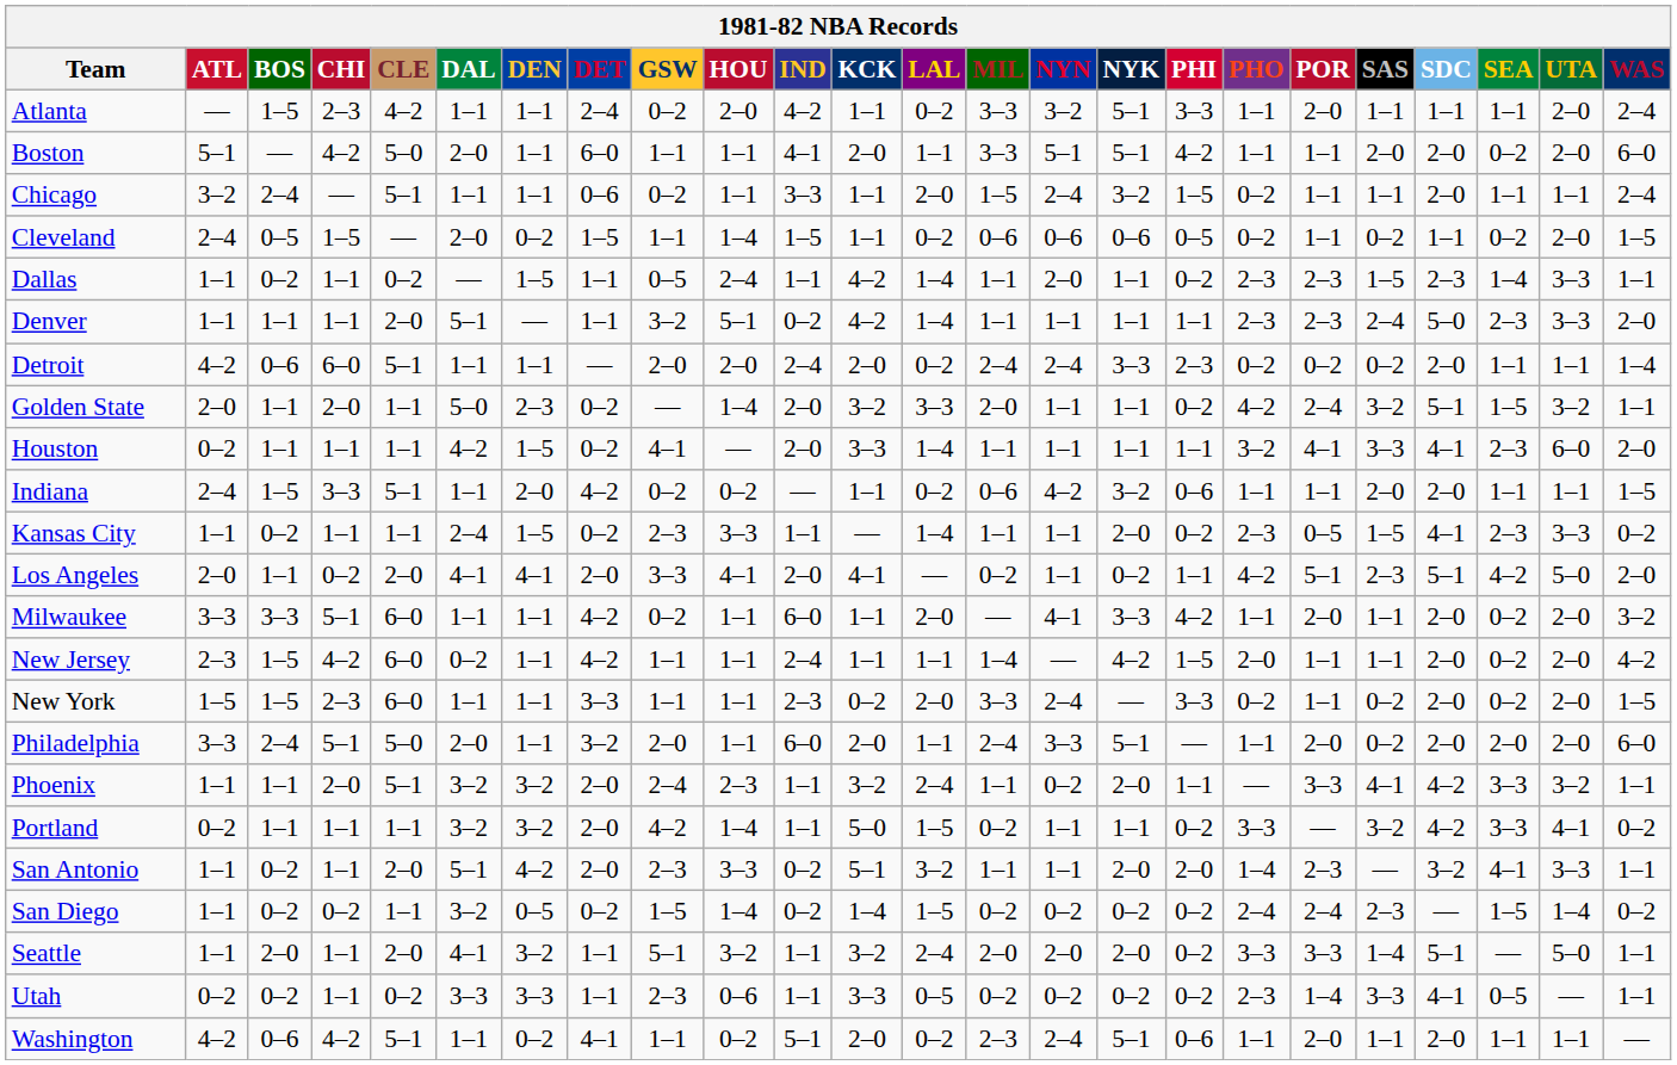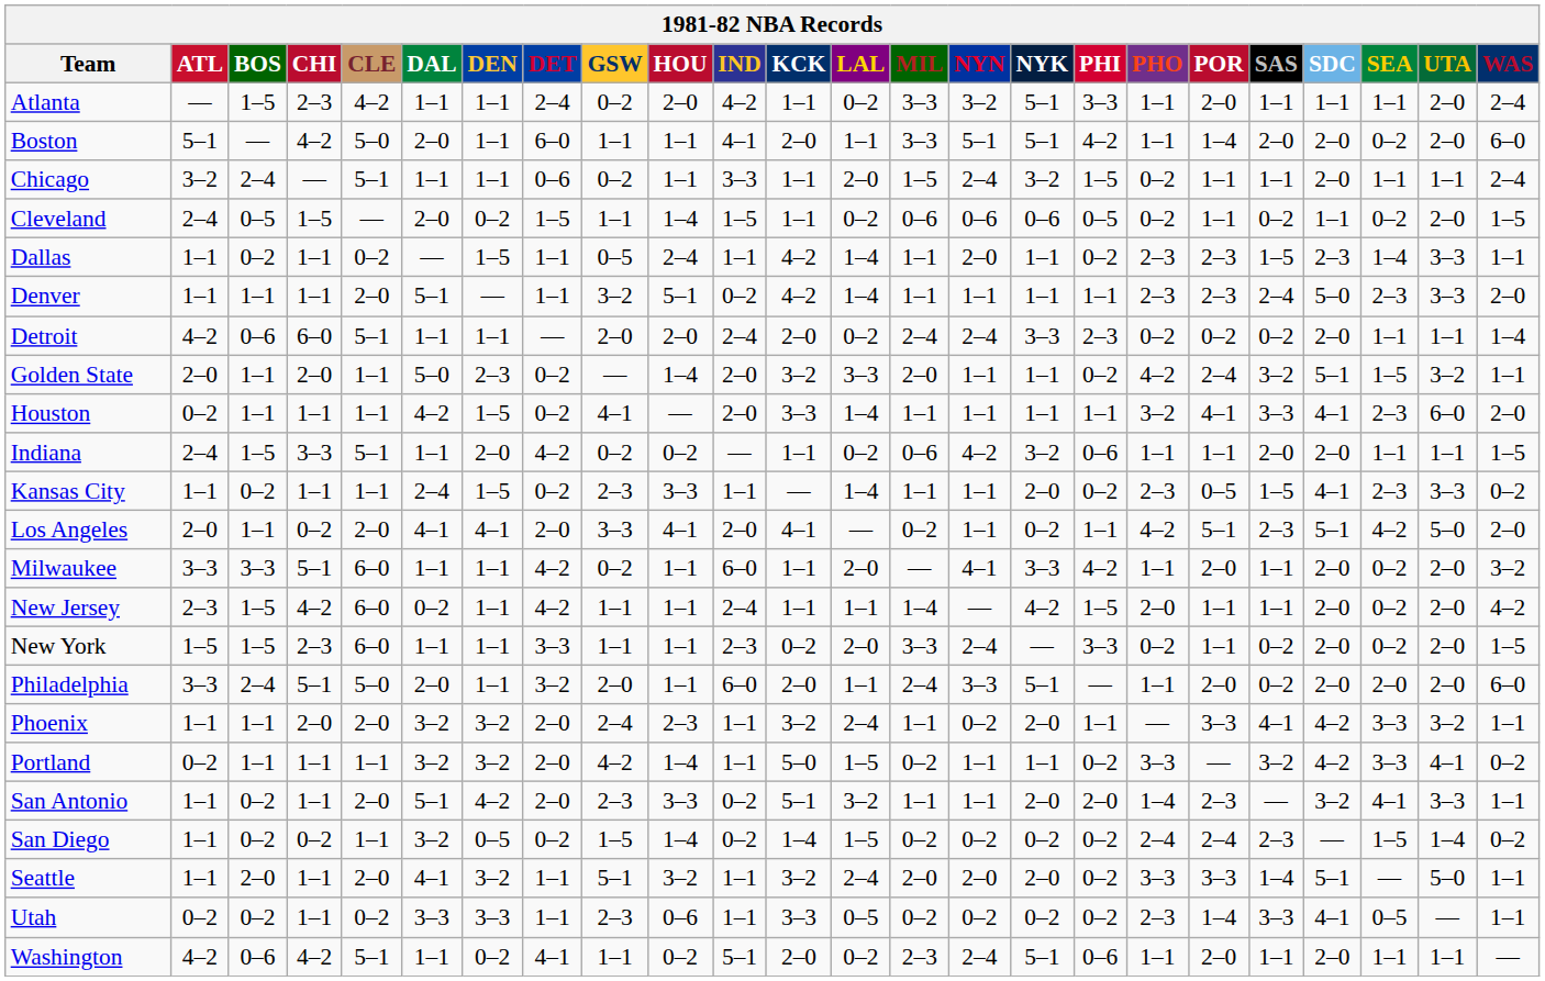 <table class="wikitable" style="font-size:95%; text-align:center;">
 <tr>
 <th colspan=24>1981-82 NBA Records</th>
 </tr>
 <tr>
 <th width=100>Team</th>
 <th style="background:#C90F2E;color:#FFFFFF;width=35">ATL</th>
 <th style="background:#006400;color:#FFFFFF;width=35">BOS</th>
 <th style="background:#BA0C2F;color:#FFFFFF;width=35">CHI</th>
 <th style="background:#C89A69;color:#77222F;width=35">CLE</th>
 <th style="background:#00843D;color:#FFFFFF;width=35">DAL</th>
 <th style="background:#003EA4;color:#FDC835;width=35">DEN</th>
 <th style="background:#003EA4;color:#D50032;width=35">DET</th>
 <th style="background:#FFC62C;color:#012F6B;width=35">GSW</th>
 <th style="background:#BA0C2F;color:#FFFFFF;width=35">HOU</th>
 <th style="background:#2C3294;color:#FCC624;width=35">IND</th>
 <th style="background:#012F6B;color:#FFFFFF;width=35">KCK</th>
 <th style="background:#800080;color:#FFD700;width=35">LAL</th>
 <th style="background:#006400;color:#B22222;width=35">MIL</th>
 <th style="background:#0032A1;color:#E5002B;width=35">NYN</th>
 <th style="background:#031E41;color:#FFFFFF;width=35">NYK</th>
 <th style="background:#D40032;color:#FFFFFF;width=35">PHI</th>
 <th style="background:#702F8B;color:#FA4417;width=35">PHO</th>
 <th style="background:#BA0C2F;color:#FFFFFF;width=35">POR</th>
 <th style="background:#000000;color:#C0C0C0;width=35">SAS</th>
 <th style="background:#6BB3E6;color:#FFFFFF;width=35">SDC</th>
 <th style="background:#00843D;color:#FFCD01;width=35">SEA</th>
 <th style="background:#046B38;color:#FCC200;width=35">UTA</th>
 <th style="background:#012F6D;color:#BA0C2F;width=35">WAS</th>
 </tr>
 <tr>
 <td style="text-align:left;"><a href='#'>Atlanta</a></td>
 <td>—</td>
 <td>1–5</td>
 <td>2–3</td>
 <td>4–2</td>
 <td>1–1</td>
 <td>1–1</td>
 <td>2–4</td>
 <td>0–2</td>
 <td>2–0</td>
 <td>4–2</td>
 <td>1–1</td>
 <td>0–2</td>
 <td>3–3</td>
 <td>3–2</td>
 <td>5–1</td>
 <td>3–3</td>
 <td>1–1</td>
 <td>2–0</td>
 <td>1–1</td>
 <td>1–1</td>
 <td>1–1</td>
 <td>2–0</td>
 <td>2–4</td>
 </tr>
 <tr>
 <td style="text-align:left;"><a href='#'>Boston</a></td>
 <td>5–1</td>
 <td>—</td>
 <td>4–2</td>
 <td>5–0</td>
 <td>2–0</td>
 <td>1–1</td>
 <td>6–0</td>
 <td>1–1</td>
 <td>1–1</td>
 <td>4–1</td>
 <td>2–0</td>
 <td>1–1</td>
 <td>3–3</td>
 <td>5–1</td>
 <td>5–1</td>
 <td>4–2</td>
 <td>1–1</td>
-<td>1–1</td>
+<td>1–4</td>
 <td>2–0</td>
 <td>2–0</td>
 <td>0–2</td>
 <td>2–0</td>
 <td>6–0</td>
 </tr>
 <tr>
 <td style="text-align:left;"><a href='#'>Chicago</a></td>
 <td>3–2</td>
 <td>2–4</td>
 <td>—</td>
 <td>5–1</td>
 <td>1–1</td>
 <td>1–1</td>
 <td>0–6</td>
 <td>0–2</td>
 <td>1–1</td>
 <td>3–3</td>
 <td>1–1</td>
 <td>2–0</td>
 <td>1–5</td>
 <td>2–4</td>
 <td>3–2</td>
 <td>1–5</td>
 <td>0–2</td>
 <td>1–1</td>
 <td>1–1</td>
 <td>2–0</td>
 <td>1–1</td>
 <td>1–1</td>
 <td>2–4</td>
 </tr>
 <tr>
 <td style="text-align:left;"><a href='#'>Cleveland</a></td>
 <td>2–4</td>
 <td>0–5</td>
 <td>1–5</td>
 <td>—</td>
 <td>2–0</td>
 <td>0–2</td>
 <td>1–5</td>
 <td>1–1</td>
 <td>1–4</td>
 <td>1–5</td>
 <td>1–1</td>
 <td>0–2</td>
 <td>0–6</td>
 <td>0–6</td>
 <td>0–6</td>
 <td>0–5</td>
 <td>0–2</td>
 <td>1–1</td>
 <td>0–2</td>
 <td>1–1</td>
 <td>0–2</td>
 <td>2–0</td>
 <td>1–5</td>
 </tr>
 <tr>
 <td style="text-align:left;"><a href='#'>Dallas</a></td>
 <td>1–1</td>
 <td>0–2</td>
 <td>1–1</td>
 <td>0–2</td>
 <td>—</td>
 <td>1–5</td>
 <td>1–1</td>
 <td>0–5</td>
 <td>2–4</td>
 <td>1–1</td>
 <td>4–2</td>
 <td>1–4</td>
 <td>1–1</td>
 <td>2–0</td>
 <td>1–1</td>
 <td>0–2</td>
 <td>2–3</td>
 <td>2–3</td>
 <td>1–5</td>
 <td>2–3</td>
 <td>1–4</td>
 <td>3–3</td>
 <td>1–1</td>
 </tr>
 <tr>
 <td style="text-align:left;"><a href='#'>Denver</a></td>
 <td>1–1</td>
 <td>1–1</td>
 <td>1–1</td>
 <td>2–0</td>
 <td>5–1</td>
 <td>—</td>
 <td>1–1</td>
 <td>3–2</td>
 <td>5–1</td>
 <td>0–2</td>
 <td>4–2</td>
 <td>1–4</td>
 <td>1–1</td>
 <td>1–1</td>
 <td>1–1</td>
 <td>1–1</td>
 <td>2–3</td>
 <td>2–3</td>
 <td>2–4</td>
 <td>5–0</td>
 <td>2–3</td>
 <td>3–3</td>
 <td>2–0</td>
 </tr>
 <tr>
 <td style="text-align:left;"><a href='#'>Detroit</a></td>
 <td>4–2</td>
 <td>0–6</td>
 <td>6–0</td>
 <td>5–1</td>
 <td>1–1</td>
 <td>1–1</td>
 <td>—</td>
 <td>2–0</td>
 <td>2–0</td>
 <td>2–4</td>
 <td>2–0</td>
 <td>0–2</td>
 <td>2–4</td>
 <td>2–4</td>
 <td>3–3</td>
 <td>2–3</td>
 <td>0–2</td>
 <td>0–2</td>
 <td>0–2</td>
 <td>2–0</td>
 <td>1–1</td>
 <td>1–1</td>
 <td>1–4</td>
 </tr>
 <tr>
 <td style="text-align:left;"><a href='#'>Golden State</a></td>
 <td>2–0</td>
 <td>1–1</td>
 <td>2–0</td>
 <td>1–1</td>
 <td>5–0</td>
 <td>2–3</td>
 <td>0–2</td>
 <td>—</td>
 <td>1–4</td>
 <td>2–0</td>
 <td>3–2</td>
 <td>3–3</td>
 <td>2–0</td>
 <td>1–1</td>
 <td>1–1</td>
 <td>0–2</td>
 <td>4–2</td>
 <td>2–4</td>
 <td>3–2</td>
 <td>5–1</td>
 <td>1–5</td>
 <td>3–2</td>
 <td>1–1</td>
 </tr>
 <tr>
 <td style="text-align:left;"><a href='#'>Houston</a></td>
 <td>0–2</td>
 <td>1–1</td>
 <td>1–1</td>
 <td>1–1</td>
 <td>4–2</td>
 <td>1–5</td>
 <td>0–2</td>
 <td>4–1</td>
 <td>—</td>
 <td>2–0</td>
 <td>3–3</td>
 <td>1–4</td>
 <td>1–1</td>
 <td>1–1</td>
 <td>1–1</td>
 <td>1–1</td>
 <td>3–2</td>
 <td>4–1</td>
 <td>3–3</td>
 <td>4–1</td>
 <td>2–3</td>
 <td>6–0</td>
 <td>2–0</td>
 </tr>
 <tr>
 <td style="text-align:left;"><a href='#'>Indiana</a></td>
 <td>2–4</td>
 <td>1–5</td>
 <td>3–3</td>
 <td>5–1</td>
 <td>1–1</td>
 <td>2–0</td>
 <td>4–2</td>
 <td>0–2</td>
 <td>0–2</td>
 <td>—</td>
 <td>1–1</td>
 <td>0–2</td>
 <td>0–6</td>
 <td>4–2</td>
 <td>3–2</td>
 <td>0–6</td>
 <td>1–1</td>
 <td>1–1</td>
 <td>2–0</td>
 <td>2–0</td>
 <td>1–1</td>
 <td>1–1</td>
 <td>1–5</td>
 </tr>
 <tr>
 <td style="text-align:left;"><a href='#'>Kansas City</a></td>
 <td>1–1</td>
 <td>0–2</td>
 <td>1–1</td>
 <td>1–1</td>
 <td>2–4</td>
 <td>1–5</td>
 <td>0–2</td>
 <td>2–3</td>
 <td>3–3</td>
 <td>1–1</td>
 <td>—</td>
 <td>1–4</td>
 <td>1–1</td>
 <td>1–1</td>
 <td>2–0</td>
 <td>0–2</td>
 <td>2–3</td>
 <td>0–5</td>
 <td>1–5</td>
 <td>4–1</td>
 <td>2–3</td>
 <td>3–3</td>
 <td>0–2</td>
 </tr>
 <tr>
 <td style="text-align:left;"><a href='#'>Los Angeles</a></td>
 <td>2–0</td>
 <td>1–1</td>
 <td>0–2</td>
 <td>2–0</td>
 <td>4–1</td>
 <td>4–1</td>
 <td>2–0</td>
 <td>3–3</td>
 <td>4–1</td>
 <td>2–0</td>
 <td>4–1</td>
 <td>—</td>
 <td>0–2</td>
 <td>1–1</td>
 <td>0–2</td>
 <td>1–1</td>
 <td>4–2</td>
 <td>5–1</td>
 <td>2–3</td>
 <td>5–1</td>
 <td>4–2</td>
 <td>5–0</td>
 <td>2–0</td>
 </tr>
 <tr>
 <td style="text-align:left;"><a href='#'>Milwaukee</a></td>
 <td>3–3</td>
 <td>3–3</td>
 <td>5–1</td>
 <td>6–0</td>
 <td>1–1</td>
 <td>1–1</td>
 <td>4–2</td>
 <td>0–2</td>
 <td>1–1</td>
 <td>6–0</td>
 <td>1–1</td>
 <td>2–0</td>
 <td>—</td>
 <td>4–1</td>
 <td>3–3</td>
 <td>4–2</td>
 <td>1–1</td>
 <td>2–0</td>
 <td>1–1</td>
 <td>2–0</td>
 <td>0–2</td>
 <td>2–0</td>
 <td>3–2</td>
 </tr>
 <tr>
 <td style="text-align:left;"><a href='#'>New Jersey</a></td>
 <td>2–3</td>
 <td>1–5</td>
 <td>4–2</td>
 <td>6–0</td>
 <td>0–2</td>
 <td>1–1</td>
 <td>4–2</td>
 <td>1–1</td>
 <td>1–1</td>
 <td>2–4</td>
 <td>1–1</td>
 <td>1–1</td>
 <td>1–4</td>
 <td>—</td>
 <td>4–2</td>
 <td>1–5</td>
 <td>2–0</td>
 <td>1–1</td>
 <td>1–1</td>
 <td>2–0</td>
 <td>0–2</td>
 <td>2–0</td>
 <td>4–2</td>
 </tr>
 <tr>
 <td style="text-align:left;">New York</td>
 <td>1–5</td>
 <td>1–5</td>
 <td>2–3</td>
 <td>6–0</td>
 <td>1–1</td>
 <td>1–1</td>
 <td>3–3</td>
 <td>1–1</td>
 <td>1–1</td>
 <td>2–3</td>
 <td>0–2</td>
 <td>2–0</td>
 <td>3–3</td>
 <td>2–4</td>
 <td>—</td>
 <td>3–3</td>
 <td>0–2</td>
 <td>1–1</td>
 <td>0–2</td>
 <td>2–0</td>
 <td>0–2</td>
 <td>2–0</td>
 <td>1–5</td>
 </tr>
 <tr>
 <td style="text-align:left;"><a href='#'>Philadelphia</a></td>
 <td>3–3</td>
 <td>2–4</td>
 <td>5–1</td>
 <td>5–0</td>
 <td>2–0</td>
 <td>1–1</td>
 <td>3–2</td>
 <td>2–0</td>
 <td>1–1</td>
 <td>6–0</td>
 <td>2–0</td>
 <td>1–1</td>
 <td>2–4</td>
 <td>3–3</td>
 <td>5–1</td>
 <td>—</td>
 <td>1–1</td>
 <td>2–0</td>
 <td>0–2</td>
 <td>2–0</td>
 <td>2–0</td>
 <td>2–0</td>
 <td>6–0</td>
 </tr>
 <tr>
 <td style="text-align:left;"><a href='#'>Phoenix</a></td>
 <td>1–1</td>
 <td>1–1</td>
 <td>2–0</td>
-<td>5–1</td>
+<td>2–0</td>
 <td>3–2</td>
 <td>3–2</td>
 <td>2–0</td>
 <td>2–4</td>
 <td>2–3</td>
 <td>1–1</td>
 <td>3–2</td>
 <td>2–4</td>
 <td>1–1</td>
 <td>0–2</td>
 <td>2–0</td>
 <td>1–1</td>
 <td>—</td>
 <td>3–3</td>
 <td>4–1</td>
 <td>4–2</td>
 <td>3–3</td>
 <td>3–2</td>
 <td>1–1</td>
 </tr>
 <tr>
 <td style="text-align:left;"><a href='#'>Portland</a></td>
 <td>0–2</td>
 <td>1–1</td>
 <td>1–1</td>
 <td>1–1</td>
 <td>3–2</td>
 <td>3–2</td>
 <td>2–0</td>
 <td>4–2</td>
 <td>1–4</td>
 <td>1–1</td>
 <td>5–0</td>
 <td>1–5</td>
 <td>0–2</td>
 <td>1–1</td>
 <td>1–1</td>
 <td>0–2</td>
 <td>3–3</td>
 <td>—</td>
 <td>3–2</td>
 <td>4–2</td>
 <td>3–3</td>
 <td>4–1</td>
 <td>0–2</td>
 </tr>
 <tr>
 <td style="text-align:left;"><a href='#'>San Antonio</a></td>
 <td>1–1</td>
 <td>0–2</td>
 <td>1–1</td>
 <td>2–0</td>
 <td>5–1</td>
 <td>4–2</td>
 <td>2–0</td>
 <td>2–3</td>
 <td>3–3</td>
 <td>0–2</td>
 <td>5–1</td>
 <td>3–2</td>
 <td>1–1</td>
 <td>1–1</td>
 <td>2–0</td>
 <td>2–0</td>
 <td>1–4</td>
 <td>2–3</td>
 <td>—</td>
 <td>3–2</td>
 <td>4–1</td>
 <td>3–3</td>
 <td>1–1</td>
 </tr>
 <tr>
 <td style="text-align:left;"><a href='#'>San Diego</a></td>
 <td>1–1</td>
 <td>0–2</td>
 <td>0–2</td>
 <td>1–1</td>
 <td>3–2</td>
 <td>0–5</td>
 <td>0–2</td>
 <td>1–5</td>
 <td>1–4</td>
 <td>0–2</td>
 <td>1–4</td>
 <td>1–5</td>
 <td>0–2</td>
 <td>0–2</td>
 <td>0–2</td>
 <td>0–2</td>
 <td>2–4</td>
 <td>2–4</td>
 <td>2–3</td>
 <td>—</td>
 <td>1–5</td>
 <td>1–4</td>
 <td>0–2</td>
 </tr>
 <tr>
 <td style="text-align:left;"><a href='#'>Seattle</a></td>
 <td>1–1</td>
 <td>2–0</td>
 <td>1–1</td>
 <td>2–0</td>
 <td>4–1</td>
 <td>3–2</td>
 <td>1–1</td>
 <td>5–1</td>
 <td>3–2</td>
 <td>1–1</td>
 <td>3–2</td>
 <td>2–4</td>
 <td>2–0</td>
 <td>2–0</td>
 <td>2–0</td>
 <td>0–2</td>
 <td>3–3</td>
 <td>3–3</td>
 <td>1–4</td>
 <td>5–1</td>
 <td>—</td>
 <td>5–0</td>
 <td>1–1</td>
 </tr>
 <tr>
 <td style="text-align:left;"><a href='#'>Utah</a></td>
 <td>0–2</td>
 <td>0–2</td>
 <td>1–1</td>
 <td>0–2</td>
 <td>3–3</td>
 <td>3–3</td>
 <td>1–1</td>
 <td>2–3</td>
 <td>0–6</td>
 <td>1–1</td>
 <td>3–3</td>
 <td>0–5</td>
 <td>0–2</td>
 <td>0–2</td>
 <td>0–2</td>
 <td>0–2</td>
 <td>2–3</td>
 <td>1–4</td>
 <td>3–3</td>
 <td>4–1</td>
 <td>0–5</td>
 <td>—</td>
 <td>1–1</td>
 </tr>
 <tr>
 <td style="text-align:left;"><a href='#'>Washington</a></td>
 <td>4–2</td>
 <td>0–6</td>
 <td>4–2</td>
 <td>5–1</td>
 <td>1–1</td>
 <td>0–2</td>
 <td>4–1</td>
 <td>1–1</td>
 <td>0–2</td>
 <td>5–1</td>
 <td>2–0</td>
 <td>0–2</td>
 <td>2–3</td>
 <td>2–4</td>
 <td>5–1</td>
 <td>0–6</td>
 <td>1–1</td>
 <td>2–0</td>
 <td>1–1</td>
 <td>2–0</td>
 <td>1–1</td>
 <td>1–1</td>
 <td>—</td>
 </tr>
 </table>
